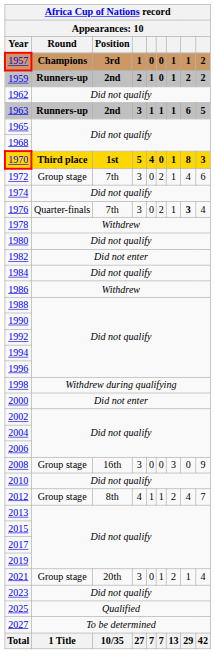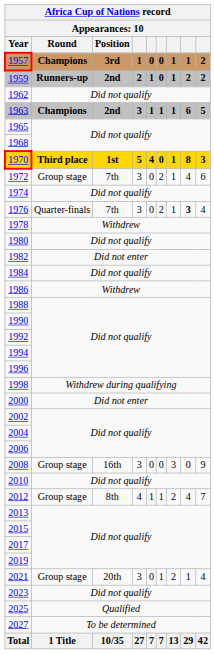 <table class="wikitable" style="text-align: center;">
 <tr>
 <th colspan=9><a href='#'>Africa Cup of Nations</a> record</th>
 </tr>
 <tr>
 <th colspan=9>Appearances: 10</th>
 </tr>
 <tr>
 <th>Year</th>
 <th>Round</th>
 <th>Position</th>
 <th></th>
 <th></th>
 <th></th>
 <th></th>
 <th></th>
 <th></th>
 </tr>
 <tr style="background:#c96;">
 <td style="border: 3px solid red"> <a href='#'>1957</a></td>
 <td><strong>Champions</strong></td>
 <td><strong>3rd</strong></td>
 <td><strong>1</strong></td>
 <td><strong>0</strong></td>
 <td><strong>0</strong></td>
 <td><strong>1</strong></td>
 <td><strong>1</strong></td>
 <td><strong>2</strong></td>
 </tr>
 <tr style="background:silver;">
 <td> <a href='#'>1959</a></td>
 <td><strong>Runners-up</strong></td>
 <td><strong>2nd</strong></td>
 <td><strong>2</strong></td>
 <td><strong>1</strong></td>
 <td><strong>0</strong></td>
 <td><strong>1</strong></td>
 <td><strong>2</strong></td>
 <td><strong>2</strong></td>
 </tr>
 <tr>
 <td> <a href='#'>1962</a></td>
 <td colspan=8><em>Did not qualify</em></td>
 </tr>
 <tr style="background:silver;">
 <td> <a href='#'>1963</a></td>
-<td><strong>Runners-up</strong></td>
+<td><strong>Champions</strong></td>
 <td><strong>2nd</strong></td>
 <td><strong>3</strong></td>
 <td><strong>1</strong></td>
 <td><strong>1</strong></td>
 <td><strong>1</strong></td>
 <td><strong>6</strong></td>
 <td><strong>5</strong></td>
 </tr>
 <tr>
 <td> <a href='#'>1965</a></td>
 <td colspan=8 rowspan=2><em>Did not qualify</em></td>
 </tr>
 <tr>
 <td> <a href='#'>1968</a></td>
 </tr>
 <tr style="background:gold;">
 <td style="border: 3px solid red"> <a href='#'>1970</a></td>
 <td><strong>Third place</strong></td>
 <td><strong>1st</strong></td>
 <td><strong>5</strong></td>
 <td><strong>4</strong></td>
 <td><strong>0</strong></td>
 <td><strong>1</strong></td>
 <td><strong>8</strong></td>
 <td><strong>3</strong></td>
 </tr>
 <tr>
 <td> <a href='#'>1972</a></td>
 <td>Group stage</td>
 <td>7th</td>
 <td>3</td>
 <td>0</td>
 <td>2</td>
 <td>1</td>
 <td>4</td>
 <td>6</td>
 </tr>
 <tr>
 <td> <a href='#'>1974</a></td>
 <td colspan=8><em>Did not qualify</em></td>
 </tr>
 <tr>
 <td> <a href='#'>1976</a></td>
 <td>Quarter-finals</td>
 <td>7th</td>
 <td>3</td>
 <td>0</td>
 <td>2</td>
 <td>1</td>
 <td><strong>3</strong></td>
 <td>4</td>
 </tr>
 <tr>
 <td> <a href='#'>1978</a></td>
 <td colspan=8><em>Withdrew</em></td>
 </tr>
 <tr>
 <td> <a href='#'>1980</a></td>
 <td colspan=8><em>Did not qualify</em></td>
 </tr>
 <tr>
 <td> <a href='#'>1982</a></td>
 <td colspan=8><em>Did not enter</em></td>
 </tr>
 <tr>
 <td> <a href='#'>1984</a></td>
 <td colspan=8><em>Did not qualify</em></td>
 </tr>
 <tr>
 <td> <a href='#'>1986</a></td>
 <td colspan=8><em>Withdrew</em></td>
 </tr>
 <tr>
 <td> <a href='#'>1988</a></td>
 <td colspan=8 rowspan=5><em>Did not qualify</em></td>
 </tr>
 <tr>
 <td> <a href='#'>1990</a></td>
 </tr>
 <tr>
 <td> <a href='#'>1992</a></td>
 </tr>
 <tr>
 <td> <a href='#'>1994</a></td>
 </tr>
 <tr>
 <td> <a href='#'>1996</a></td>
 </tr>
 <tr>
 <td> <a href='#'>1998</a></td>
 <td colspan=8><em>Withdrew during qualifying</em></td>
 </tr>
 <tr>
 <td>  <a href='#'>2000</a></td>
 <td colspan=8><em>Did not enter</em></td>
 </tr>
 <tr>
 <td> <a href='#'>2002</a></td>
 <td colspan=8 rowspan=3><em>Did not qualify</em></td>
 </tr>
 <tr>
 <td> <a href='#'>2004</a></td>
 </tr>
 <tr>
 <td> <a href='#'>2006</a></td>
 </tr>
 <tr>
 <td> <a href='#'>2008</a></td>
 <td>Group stage</td>
 <td>16th</td>
 <td>3</td>
 <td>0</td>
 <td>0</td>
 <td>3</td>
 <td>0</td>
 <td>9</td>
 </tr>
 <tr>
 <td> <a href='#'>2010</a></td>
 <td colspan=8><em>Did not qualify</em></td>
 </tr>
 <tr>
 <td>  <a href='#'>2012</a></td>
 <td>Group stage</td>
 <td>8th</td>
 <td>4</td>
 <td>1</td>
 <td>1</td>
 <td>2</td>
 <td>4</td>
 <td>7</td>
 </tr>
 <tr>
 <td> <a href='#'>2013</a></td>
 <td colspan=8 rowspan=4><em>Did not qualify</em></td>
 </tr>
 <tr>
 <td> <a href='#'>2015</a></td>
 </tr>
 <tr>
 <td> <a href='#'>2017</a></td>
 </tr>
 <tr>
 <td> <a href='#'>2019</a></td>
 </tr>
 <tr>
 <td> <a href='#'>2021</a></td>
 <td>Group stage</td>
 <td>20th</td>
 <td>3</td>
 <td>0</td>
 <td>1</td>
 <td>2</td>
 <td>1</td>
 <td>4</td>
 </tr>
 <tr>
 <td> <a href='#'>2023</a></td>
 <td colspan=8><em>Did not qualify</em></td>
 </tr>
 <tr>
 <td> <a href='#'>2025</a></td>
 <td colspan=8><em>Qualified</em></td>
 </tr>
 <tr>
 <td>   <a href='#'>2027</a></td>
 <td colspan=8><em>To be determined</em></td>
 </tr>
 <tr>
 <th>Total</th>
 <th>1 Title</th>
 <th>10/35</th>
 <th>27</th>
 <th>7</th>
 <th>7</th>
 <th>13</th>
 <th>29</th>
 <th>42</th>
 </tr>
 </table>
